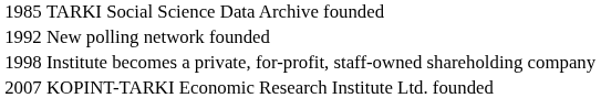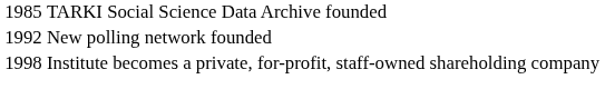 <table>
 <tr>
 <td>1985</td>
 <td>TARKI Social Science Data Archive founded </td>
 </tr>
 <tr>
 <td>1992</td>
 <td>New polling network founded</td>
 </tr>
 <tr>
 <td>1998</td>
 <td>Institute becomes a private, for-profit, staff-owned shareholding company</td>
 </tr>
-<tr>
-<td>2007</td>
-<td>KOPINT-TARKI Economic Research Institute Ltd. founded</td>
-</tr>
 </table>
